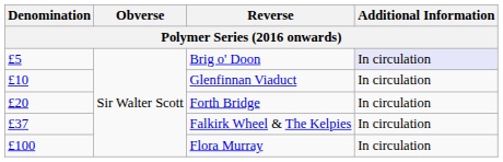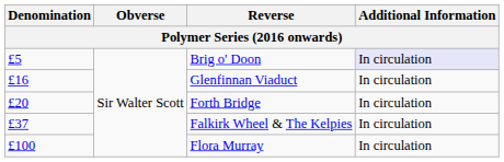 <table class="wikitable">
 <tr>
 <th>Denomination</th>
 <th>Obverse</th>
 <th>Reverse</th>
 <th>Additional Information</th>
 </tr>
 <tr>
 <th colspan="4">Polymer Series (2016 onwards)</th>
 </tr>
 <tr>
 <td><a href='#'>£5</a></td>
 <td rowspan="5">Sir Walter Scott</td>
 <td><a href='#'>Brig o' Doon</a></td>
 <td style="background: lavender;">In circulation</td>
 </tr>
 <tr>
-<td><a href='#'>£10</a></td>
+<td><a href='#'>£16</a></td>
 <td><a href='#'>Glenfinnan Viaduct</a></td>
 <td>In circulation</td>
 </tr>
 <tr>
 <td><a href='#'>£20</a></td>
 <td><a href='#'>Forth Bridge</a></td>
 <td>In circulation</td>
 </tr>
 <tr>
 <td><a href='#'>£37</a></td>
 <td><a href='#'>Falkirk Wheel</a> & <a href='#'>The Kelpies</a></td>
 <td>In circulation</td>
 </tr>
 <tr>
 <td><a href='#'>£100</a></td>
 <td><a href='#'>Flora Murray</a></td>
 <td>In circulation</td>
 </tr>
 </table>
